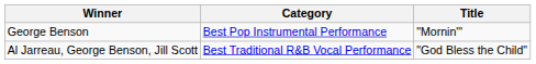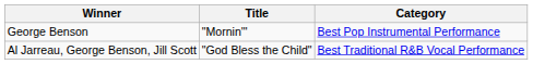 <table class="wikitable">
 <tr>
 <th>Winner</th>
+<th>Title</th>
 <th>Category</th>
-<th>Title</th>
 </tr>
 <tr>
 <td>George Benson</td>
+<td>"Mornin'"</td>
 <td><a href='#'>Best Pop Instrumental Performance</a></td>
-<td>"Mornin'"</td>
 </tr>
 <tr>
 <td>Al Jarreau, George Benson, Jill Scott</td>
+<td>"God Bless the Child"</td>
 <td><a href='#'>Best Traditional R&B Vocal Performance</a></td>
-<td>"God Bless the Child"</td>
 </tr>
 </table>
